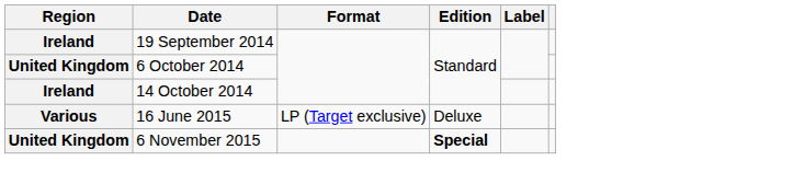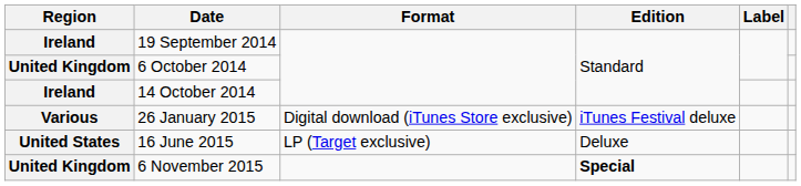 <table class="wikitable plainrowheaders">
 <tr>
 <th scope="col">Region</th>
 <th scope="col">Date</th>
 <th scope="col">Format</th>
 <th scope="col">Edition</th>
 <th scope="col">Label</th>
 <th scope="col"></th>
 </tr>
 <tr>
 <th scope="row">Ireland</th>
 <td>19 September 2014</td>
 <td rowspan="3"></td>
 <td rowspan="3">Standard</td>
 <td rowspan="2"></td>
 <td align="center"></td>
 </tr>
 <tr>
 <th scope="row">United Kingdom</th>
 <td>6 October 2014</td>
 <td align="center"></td>
 </tr>
 <tr>
 <th scope="row">Ireland</th>
 <td>14 October 2014</td>
 <td></td>
 <td align="center"></td>
 </tr>
 <tr>
 <th scope="row">Various</th>
+<td>26 January 2015</td>
+<td>Digital download (<a href='#'>iTunes Store</a> exclusive)</td>
+<td><a href='#'>iTunes Festival</a> deluxe</td>
+<td></td>
+<td align="center"></td>
+</tr>
+<tr>
+<th scope="row">United States</th>
 <td>16 June 2015</td>
 <td>LP (<a href='#'>Target</a> exclusive)</td>
 <td>Deluxe</td>
 <td></td>
 <td align="center"></td>
 </tr>
 <tr>
 <th scope="row">United Kingdom</th>
 <td>6 November 2015</td>
 <td></td>
 <td><strong>Special</strong></td>
 <td></td>
 <td align="center"></td>
 </tr>
 </table>
